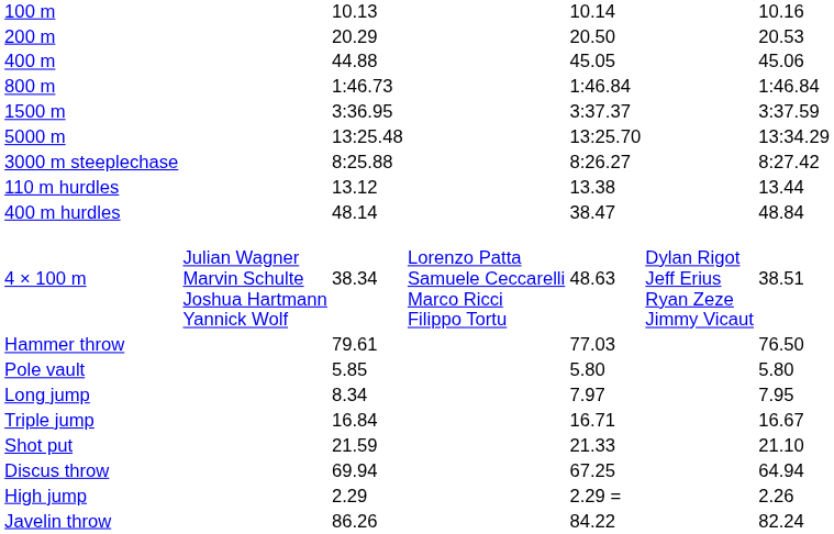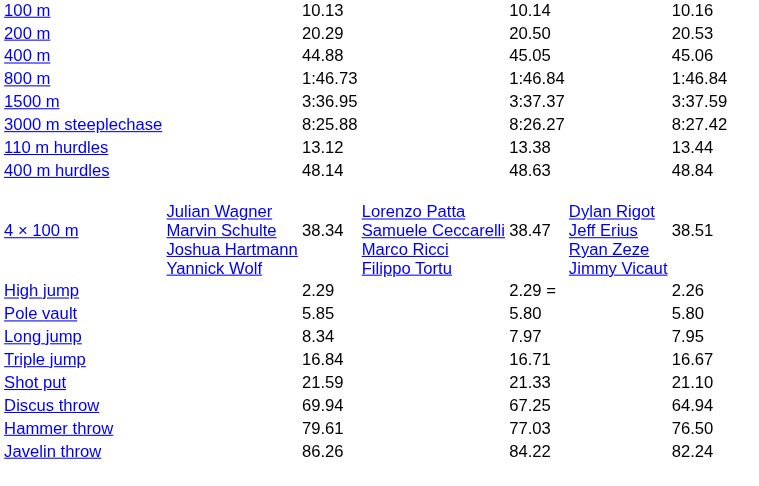 <table>
 <tr>
 <td><a href='#'>100 m</a></td>
 <td></td>
 <td>10.13</td>
 <td></td>
 <td>10.14</td>
 <td></td>
 <td>10.16</td>
 </tr>
 <tr>
 <td><a href='#'>200 m</a></td>
 <td></td>
 <td>20.29</td>
 <td></td>
 <td>20.50</td>
 <td></td>
 <td>20.53 </td>
 </tr>
 <tr>
 <td><a href='#'>400 m</a></td>
 <td></td>
 <td>44.88 </td>
 <td></td>
 <td>45.05 </td>
 <td></td>
 <td>45.06 </td>
 </tr>
 <tr>
 <td><a href='#'>800 m</a></td>
 <td></td>
 <td>1:46.73 </td>
 <td></td>
 <td>1:46.84</td>
 <td></td>
 <td>1:46.84 </td>
 </tr>
 <tr>
 <td><a href='#'>1500 m</a></td>
 <td></td>
 <td>3:36.95 </td>
 <td></td>
 <td>3:37.37</td>
 <td></td>
 <td>3:37.59</td>
 </tr>
 <tr>
-<td><a href='#'>5000 m</a></td>
-<td></td>
-<td>13:25.48</td>
-<td></td>
-<td>13:25.70 </td>
-<td></td>
-<td>13:34.29 </td>
-</tr>
-<tr>
 <td><a href='#'>3000 m steeplechase</a></td>
 <td></td>
 <td>8:25.88</td>
 <td></td>
 <td>8:26.27</td>
 <td></td>
 <td>8:27.42</td>
 </tr>
 <tr>
 <td><a href='#'>110 m hurdles</a></td>
 <td></td>
 <td>13.12 </td>
 <td></td>
 <td>13.38 </td>
 <td></td>
 <td>13.44</td>
 </tr>
 <tr>
 <td><a href='#'>400 m hurdles</a></td>
 <td></td>
 <td>48.14 </td>
 <td></td>
-<td>38.47 </td>
+<td>48.63 </td>
 <td></td>
 <td>48.84 </td>
 </tr>
 <tr>
 <td><a href='#'>4 × 100 m</a></td>
 <td><br><a href='#'>Julian Wagner</a><br><a href='#'>Marvin Schulte</a><br><a href='#'>Joshua Hartmann</a><br><a href='#'>Yannick Wolf</a></td>
 <td>38.34 </td>
 <td><br><a href='#'>Lorenzo Patta</a><br><a href='#'>Samuele Ceccarelli</a><br><a href='#'>Marco Ricci</a><br><a href='#'>Filippo Tortu</a></td>
-<td>48.63 </td>
+<td>38.47 </td>
 <td><br><a href='#'>Dylan Rigot</a><br><a href='#'>Jeff Erius</a><br><a href='#'>Ryan Zeze</a><br><a href='#'>Jimmy Vicaut</a></td>
 <td>38.51 </td>
 </tr>
 <tr>
-<td><a href='#'>Hammer throw</a></td>
+<td><a href='#'>High jump</a></td>
 <td></td>
-<td>79.61</td>
+<td>2.29 </td>
 <td></td>
-<td>77.03 </td>
+<td>2.29 =</td>
 <td></td>
-<td>76.50</td>
+<td>2.26</td>
 </tr>
 <tr>
 <td><a href='#'>Pole vault</a></td>
 <td></td>
 <td>5.85</td>
 <td></td>
 <td>5.80</td>
 <td></td>
 <td>5.80</td>
 </tr>
 <tr>
 <td><a href='#'>Long jump</a></td>
 <td></td>
 <td>8.34 </td>
 <td></td>
 <td>7.97</td>
 <td></td>
 <td>7.95</td>
 </tr>
 <tr>
 <td><a href='#'>Triple jump</a></td>
 <td></td>
 <td>16.84</td>
 <td></td>
 <td>16.71 </td>
 <td></td>
 <td>16.67 </td>
 </tr>
 <tr>
 <td><a href='#'>Shot put</a></td>
 <td></td>
 <td>21.59</td>
 <td></td>
 <td>21.33</td>
 <td></td>
 <td>21.10 </td>
 </tr>
 <tr>
 <td><a href='#'>Discus throw</a></td>
 <td></td>
 <td>69.94 </td>
 <td></td>
 <td>67.25</td>
 <td></td>
 <td>64.94</td>
 </tr>
 <tr>
-<td><a href='#'>High jump</a></td>
+<td><a href='#'>Hammer throw</a></td>
 <td></td>
-<td>2.29 </td>
+<td>79.61</td>
 <td></td>
-<td>2.29 =</td>
+<td>77.03 </td>
 <td></td>
-<td>2.26</td>
+<td>76.50</td>
 </tr>
 <tr>
 <td><a href='#'>Javelin throw</a></td>
 <td></td>
 <td>86.26</td>
 <td></td>
 <td>84.22 </td>
 <td></td>
 <td>82.24 </td>
 </tr>
 </table>
